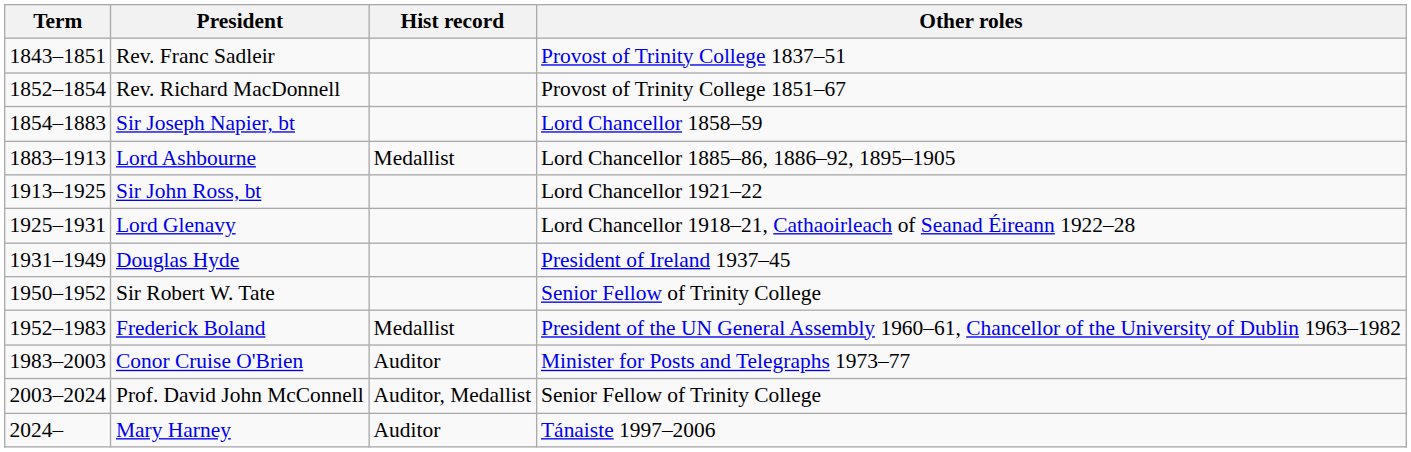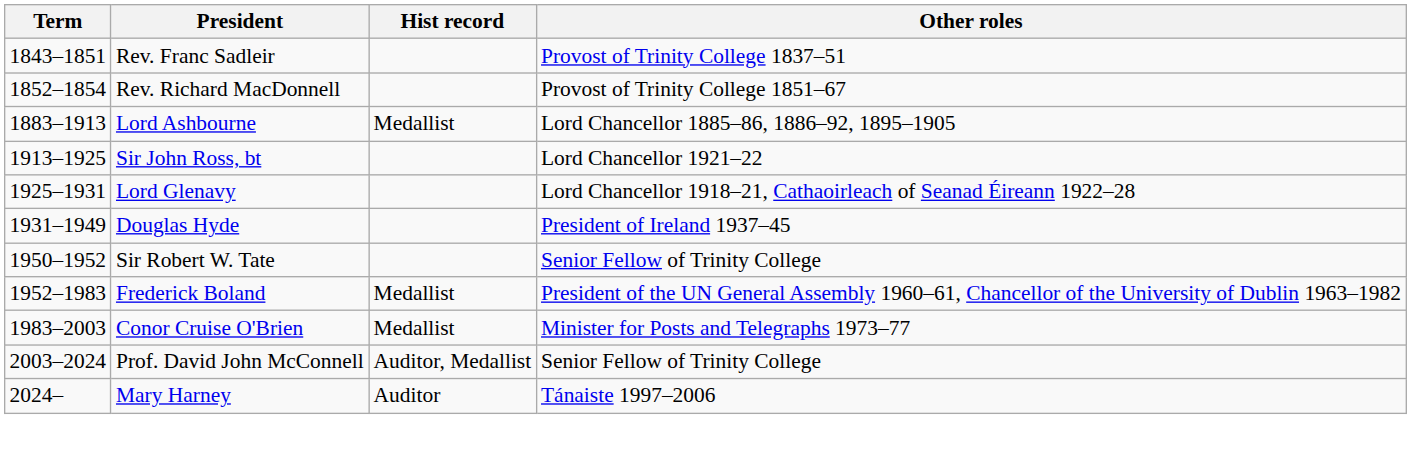 <table class="wikitable" border="0">
 <tr>
 <th>Term</th>
 <th>President</th>
 <th>Hist record</th>
 <th>Other roles</th>
 </tr>
 <tr>
 <td>1843–1851</td>
 <td>Rev. Franc Sadleir</td>
 <td></td>
 <td><a href='#'>Provost of Trinity College</a> 1837–51</td>
 </tr>
 <tr>
 <td>1852–1854</td>
 <td>Rev. Richard MacDonnell</td>
 <td></td>
 <td>Provost of Trinity College 1851–67</td>
-</tr>
-<tr>
-<td>1854–1883</td>
-<td><a href='#'>Sir Joseph Napier, bt</a></td>
-<td></td>
-<td><a href='#'>Lord Chancellor</a> 1858–59</td>
 </tr>
 <tr>
 <td>1883–1913</td>
 <td><a href='#'>Lord Ashbourne</a></td>
 <td>Medallist</td>
 <td>Lord Chancellor 1885–86, 1886–92, 1895–1905</td>
 </tr>
 <tr>
 <td>1913–1925</td>
 <td><a href='#'>Sir John Ross, bt</a></td>
 <td></td>
 <td>Lord Chancellor 1921–22</td>
 </tr>
 <tr>
 <td>1925–1931</td>
 <td><a href='#'>Lord Glenavy</a></td>
 <td></td>
 <td>Lord Chancellor 1918–21, <a href='#'>Cathaoirleach</a> of <a href='#'>Seanad Éireann</a> 1922–28</td>
 </tr>
 <tr>
 <td>1931–1949</td>
 <td><a href='#'>Douglas Hyde</a></td>
 <td></td>
 <td><a href='#'>President of Ireland</a> 1937–45</td>
 </tr>
 <tr>
 <td>1950–1952</td>
 <td>Sir Robert W. Tate</td>
 <td></td>
 <td><a href='#'>Senior Fellow</a> of Trinity College</td>
 </tr>
 <tr>
 <td>1952–1983</td>
 <td><a href='#'>Frederick Boland</a></td>
 <td>Medallist</td>
 <td><a href='#'>President of the UN General Assembly</a> 1960–61, <a href='#'>Chancellor of the University of Dublin</a> 1963–1982</td>
 </tr>
 <tr>
 <td>1983–2003</td>
 <td><a href='#'>Conor Cruise O'Brien</a></td>
-<td>Auditor</td>
+<td>Medallist</td>
 <td><a href='#'>Minister for Posts and Telegraphs</a> 1973–77</td>
 </tr>
 <tr>
 <td>2003–2024</td>
 <td>Prof. David John McConnell</td>
 <td>Auditor, Medallist</td>
 <td>Senior Fellow of Trinity College</td>
 </tr>
 <tr>
 <td>2024–</td>
 <td><a href='#'>Mary Harney</a></td>
 <td>Auditor</td>
 <td><a href='#'>Tánaiste</a> 1997–2006</td>
 </tr>
 </table>
